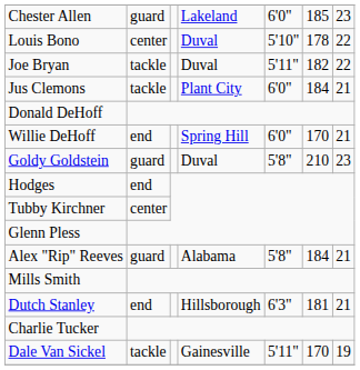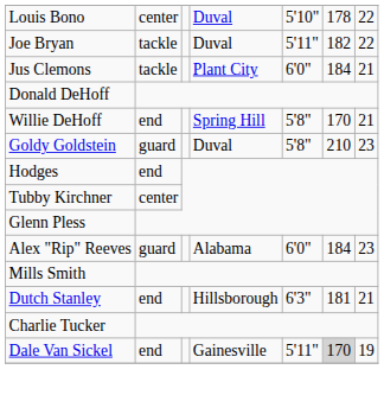 <table class="wikitable">
 <tr>
-</tr>
-<tr>
-<td>Chester Allen</td>
-<td>guard</td>
-<td></td>
-<td><a href='#'>Lakeland</a></td>
-<td>6'0"</td>
-<td>185</td>
-<td>23</td>
 </tr>
 <tr>
 <td>Louis Bono</td>
 <td>center</td>
 <td></td>
 <td><a href='#'>Duval</a></td>
 <td>5'10"</td>
 <td>178</td>
 <td>22</td>
 </tr>
 <tr>
 <td>Joe Bryan</td>
 <td>tackle</td>
 <td></td>
 <td>Duval</td>
 <td>5'11"</td>
 <td>182</td>
 <td>22</td>
 </tr>
 <tr>
 <td>Jus Clemons</td>
 <td>tackle</td>
 <td></td>
 <td><a href='#'>Plant City</a></td>
 <td>6'0"</td>
 <td>184</td>
 <td>21</td>
 </tr>
 <tr>
 <td>Donald DeHoff</td>
 </tr>
 <tr>
 <td>Willie DeHoff</td>
 <td>end</td>
 <td></td>
 <td><a href='#'>Spring Hill</a></td>
-<td>6'0"</td>
+<td>5'8"</td>
 <td>170</td>
 <td>21</td>
 </tr>
 <tr>
 <td><a href='#'>Goldy Goldstein</a></td>
 <td>guard</td>
 <td></td>
 <td>Duval</td>
 <td>5'8"</td>
 <td>210</td>
 <td>23</td>
 </tr>
 <tr>
 <td>Hodges</td>
 <td>end</td>
 </tr>
 <tr>
 <td>Tubby Kirchner</td>
 <td>center</td>
 </tr>
 <tr>
 <td>Glenn Pless</td>
 </tr>
 <tr>
 <td>Alex "Rip" Reeves</td>
 <td>guard</td>
 <td></td>
 <td>Alabama</td>
-<td>5'8"</td>
+<td>6'0"</td>
 <td>184</td>
-<td>21</td>
+<td>23</td>
 </tr>
 <tr>
 <td>Mills Smith</td>
 </tr>
 <tr>
 <td><a href='#'>Dutch Stanley</a></td>
 <td>end</td>
 <td></td>
 <td>Hillsborough</td>
 <td>6'3"</td>
 <td>181</td>
 <td>21</td>
 </tr>
 <tr>
 <td>Charlie Tucker</td>
 </tr>
 <tr>
 <td><a href='#'>Dale Van Sickel</a></td>
-<td>tackle</td>
+<td>end</td>
 <td></td>
 <td>Gainesville</td>
 <td>5'11"</td>
-<td>170</td>
+<td style="background: lightgrey;">170</td>
 <td>19</td>
 </tr>
 <tr>
 </tr>
 </table>
